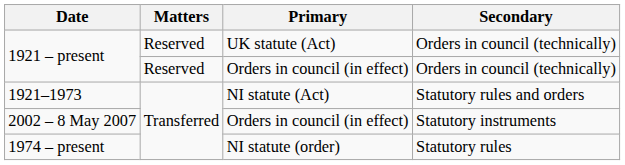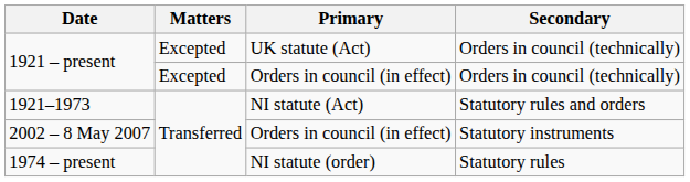 <table class="wikitable">
 <tr>
 <th>Date</th>
 <th>Matters</th>
 <th>Primary</th>
 <th>Secondary</th>
 </tr>
 <tr>
 <td rowspan="2">1921 – present</td>
-<td>Reserved</td>
+<td>Excepted</td>
 <td>UK statute (Act)</td>
 <td>Orders in council (technically)</td>
 </tr>
 <tr>
-<td>Reserved</td>
+<td>Excepted</td>
 <td>Orders in council (in effect)</td>
 <td>Orders in council (technically)</td>
 </tr>
 <tr>
 <td>1921–1973</td>
 <td rowspan="3">Transferred</td>
 <td>NI statute (Act)</td>
 <td>Statutory rules and orders</td>
 </tr>
 <tr>
 <td>2002 – 8 May 2007</td>
 <td>Orders in council (in effect)</td>
 <td>Statutory instruments</td>
 </tr>
 <tr>
 <td>1974 – present</td>
 <td>NI statute (order)</td>
 <td>Statutory rules</td>
 </tr>
 </table>
